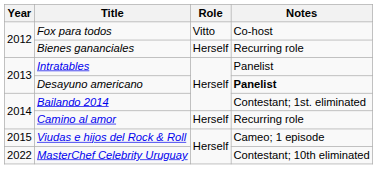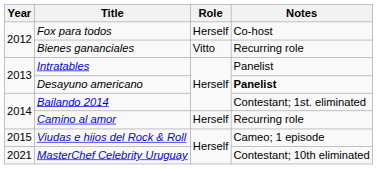 <table class="wikitable sortable">
 <tr>
 <th>Year</th>
 <th>Title</th>
 <th>Role</th>
 <th class="unsortable">Notes</th>
 </tr>
 <tr>
 <td rowspan="2">2012</td>
 <td><em>Fox para todos</em></td>
-<td>Vitto</td>
+<td>Herself</td>
 <td>Co-host</td>
 </tr>
 <tr>
 <td><em>Bienes gananciales</em></td>
-<td>Herself</td>
+<td>Vitto</td>
 <td>Recurring role</td>
 </tr>
 <tr>
 <td rowspan="2">2013</td>
 <td><em><a href='#'>Intratables</a></em></td>
 <td rowspan="3">Herself</td>
 <td>Panelist</td>
 </tr>
 <tr>
 <td><em>Desayuno americano</em></td>
 <td><strong>Panelist</strong></td>
 </tr>
 <tr>
 <td rowspan="2">2014</td>
 <td><em><a href='#'>Bailando 2014</a></em></td>
 <td>Contestant; 1st. eliminated</td>
 </tr>
 <tr>
 <td><em><a href='#'>Camino al amor</a></em></td>
 <td>Herself</td>
 <td>Recurring role</td>
 </tr>
 <tr>
 <td>2015</td>
 <td><em><a href='#'>Viudas e hijos del Rock & Roll</a></em></td>
 <td rowspan="2">Herself</td>
 <td>Cameo; 1 episode</td>
 </tr>
 <tr>
-<td>2022</td>
+<td>2021</td>
 <td><em><a href='#'>MasterChef Celebrity Uruguay</a></em></td>
 <td>Contestant; 10th eliminated</td>
 </tr>
 </table>
